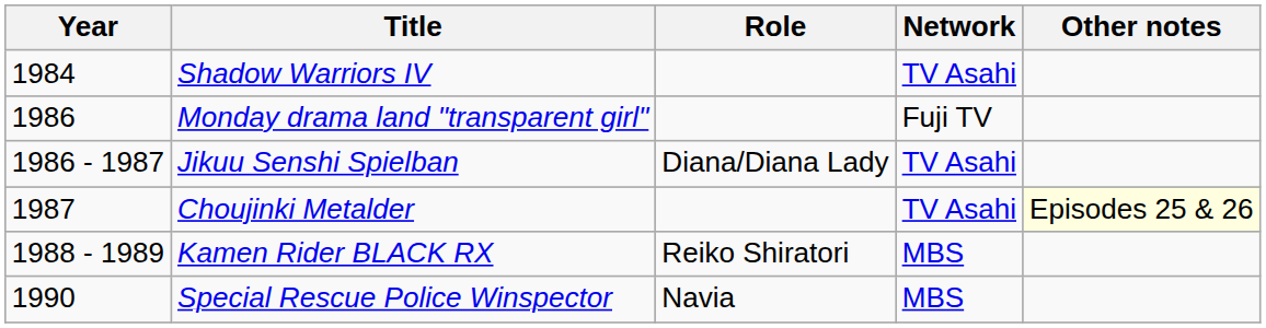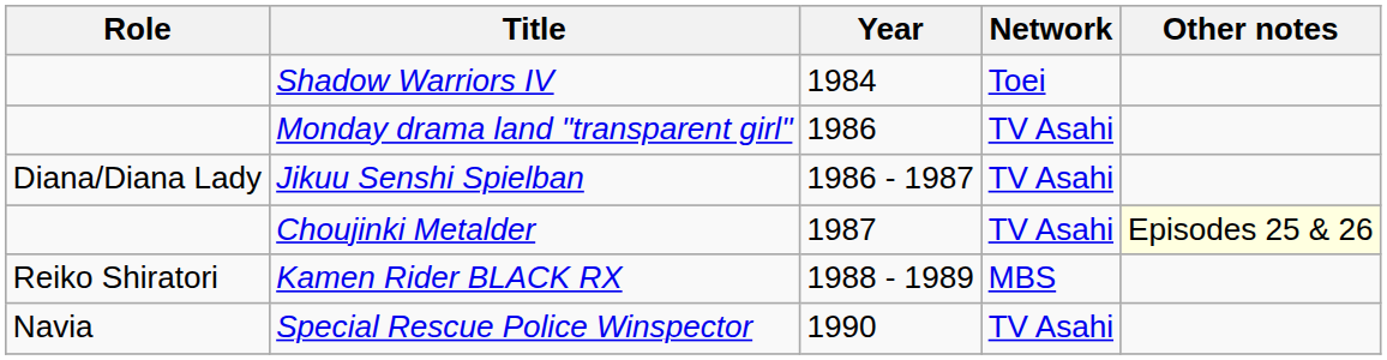 <table class="wikitable">
 <tr>
+<th>Role</th>
+<th>Title</th>
 <th>Year</th>
-<th>Title</th>
-<th>Role</th>
 <th>Network</th>
 <th>Other notes</th>
 </tr>
 <tr>
+<td></td>
+<td><em><a href='#'>Shadow Warriors IV</a></em></td>
 <td>1984</td>
-<td><em><a href='#'>Shadow Warriors IV</a></em></td>
+<td><a href='#'>Toei</a></td>
 <td></td>
+</tr>
+<tr>
+<td></td>
+<td><em><a href='#'>Monday drama land "transparent girl"</a></em></td>
+<td>1986</td>
 <td><a href='#'>TV Asahi</a></td>
 <td></td>
 </tr>
 <tr>
-<td>1986</td>
-<td><em><a href='#'>Monday drama land "transparent girl"</a></em></td>
-<td></td>
-<td>Fuji TV</td>
-<td></td>
-</tr>
-<tr>
+<td>Diana/Diana Lady</td>
+<td><em><a href='#'>Jikuu Senshi Spielban</a></em></td>
 <td>1986 - 1987</td>
-<td><em><a href='#'>Jikuu Senshi Spielban</a></em></td>
-<td>Diana/Diana Lady</td>
 <td><a href='#'>TV Asahi</a></td>
 <td></td>
 </tr>
 <tr>
+<td></td>
+<td><em><a href='#'>Choujinki Metalder</a></em></td>
 <td>1987</td>
-<td><em><a href='#'>Choujinki Metalder</a></em></td>
-<td></td>
 <td><a href='#'>TV Asahi</a></td>
 <td style="background: lightyellow;">Episodes 25 & 26</td>
 </tr>
 <tr>
+<td>Reiko Shiratori</td>
+<td><em><a href='#'>Kamen Rider BLACK RX</a></em></td>
 <td>1988 - 1989</td>
-<td><em><a href='#'>Kamen Rider BLACK RX</a></em></td>
-<td>Reiko Shiratori</td>
 <td><a href='#'>MBS</a></td>
 <td></td>
 </tr>
 <tr>
+<td>Navia</td>
+<td><em><a href='#'>Special Rescue Police Winspector</a></em></td>
 <td>1990</td>
-<td><em><a href='#'>Special Rescue Police Winspector</a></em></td>
-<td>Navia</td>
-<td><a href='#'>MBS</a></td>
+<td><a href='#'>TV Asahi</a></td>
 <td></td>
 </tr>
 </table>
